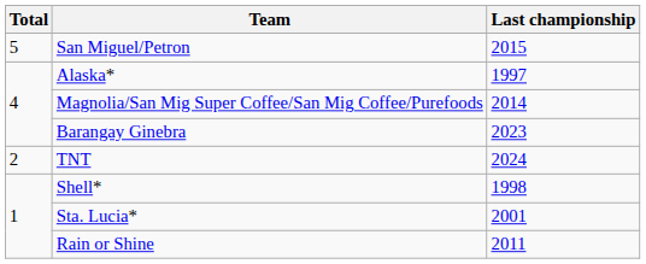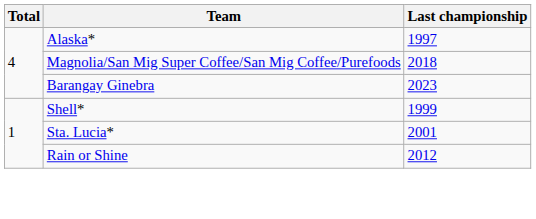 <table class="wikitable">
 <tr>
 <th>Total</th>
 <th>Team</th>
 <th>Last championship</th>
-</tr>
-<tr>
-<td>5</td>
-<td><a href='#'>San Miguel/Petron</a></td>
-<td><a href='#'>2015</a></td>
 </tr>
 <tr>
 <td rowspan=3>4</td>
 <td><a href='#'>Alaska</a>*</td>
 <td><a href='#'>1997</a></td>
 </tr>
 <tr>
 <td><a href='#'>Magnolia/San Mig Super Coffee/San Mig Coffee/Purefoods</a></td>
-<td><a href='#'>2014</a></td>
+<td><a href='#'>2018</a></td>
 </tr>
 <tr>
 <td><a href='#'>Barangay Ginebra</a></td>
 <td><a href='#'>2023</a></td>
 </tr>
 <tr>
-<td>2</td>
-<td><a href='#'>TNT</a></td>
-<td><a href='#'>2024</a></td>
-</tr>
-<tr>
 <td rowspan=3>1</td>
 <td><a href='#'>Shell</a>*</td>
-<td><a href='#'>1998</a></td>
+<td><a href='#'>1999</a></td>
 </tr>
 <tr>
 <td><a href='#'>Sta. Lucia</a>*</td>
 <td><a href='#'>2001</a></td>
 </tr>
 <tr>
 <td><a href='#'>Rain or Shine</a></td>
-<td><a href='#'>2011</a></td>
+<td><a href='#'>2012</a></td>
 </tr>
 </table>
